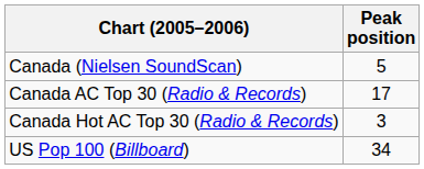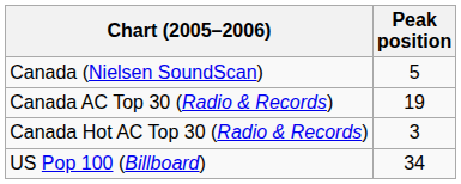 <table class="wikitable sortable">
 <tr>
 <th>Chart (2005–2006)</th>
 <th>Peak <br> position</th>
 </tr>
 <tr>
 <td>Canada (<a href='#'>Nielsen SoundScan</a>)</td>
 <td align="center">5</td>
 </tr>
 <tr>
 <td>Canada AC Top 30 (<em><a href='#'>Radio & Records</a></em>)</td>
-<td align="center">17</td>
+<td align="center">19</td>
 </tr>
 <tr>
 <td>Canada Hot AC Top 30 (<em><a href='#'>Radio & Records</a></em>)</td>
 <td align="center">3</td>
 </tr>
 <tr>
 </tr>
 <tr>
 </tr>
 <tr>
 </tr>
 <tr>
 </tr>
 <tr>
 </tr>
 <tr>
 </tr>
 <tr>
 <td>US <a href='#'>Pop 100</a> (<em><a href='#'>Billboard</a></em>)</td>
 <td style="text-align:center;">34</td>
 </tr>
 <tr>
 </tr>
 </table>
